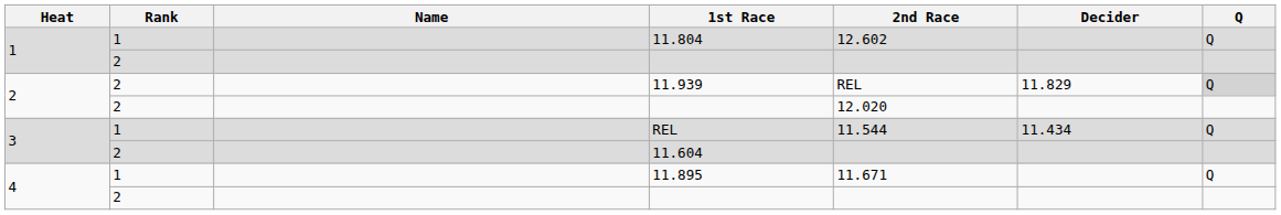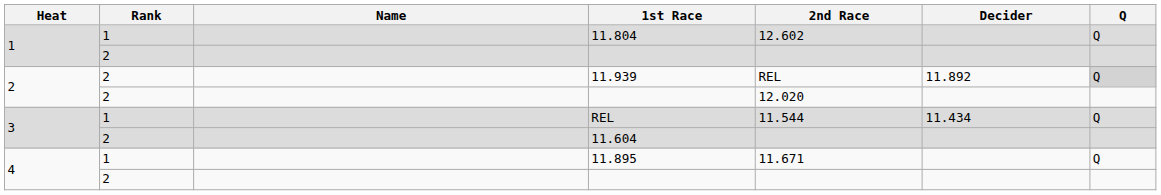 <table class="wikitable" width=75%>
 <tr>
 <th width=20>Heat</th>
 <th width=20>Rank</th>
 <th width=150>Name</th>
 <th width=60>1st Race</th>
 <th width=60>2nd Race</th>
 <th width=60>Decider</th>
 <th width=20>Q</th>
 </tr>
 <tr bgcolor=dcdcdc>
 <td rowspan=2>1</td>
 <td>1</td>
 <td></td>
 <td>11.804</td>
 <td>12.602</td>
 <td></td>
 <td>Q</td>
 </tr>
 <tr bgcolor=dcdcdc>
 <td>2</td>
 <td></td>
 <td></td>
 <td></td>
 <td></td>
 <td></td>
 </tr>
 <tr>
 <td rowspan=2>2</td>
 <td>2</td>
 <td></td>
 <td>11.939</td>
 <td>REL</td>
-<td>11.829</td>
+<td>11.892</td>
 <td style="background: lightgrey;">Q</td>
 </tr>
 <tr>
 <td>2</td>
 <td></td>
 <td></td>
 <td>12.020</td>
 <td></td>
 <td></td>
 </tr>
 <tr bgcolor=dcdcdc>
 <td rowspan=2>3</td>
 <td>1</td>
 <td></td>
 <td>REL</td>
 <td>11.544</td>
 <td>11.434</td>
 <td>Q</td>
 </tr>
 <tr bgcolor=dcdcdc>
 <td>2</td>
 <td></td>
 <td>11.604</td>
 <td></td>
 <td></td>
 <td></td>
 </tr>
 <tr>
 <td rowspan=2>4</td>
 <td>1</td>
 <td></td>
 <td>11.895</td>
 <td>11.671</td>
 <td></td>
 <td>Q</td>
 </tr>
 <tr>
 <td>2</td>
 <td></td>
 <td></td>
 <td></td>
 <td></td>
 <td></td>
 </tr>
 </table>
